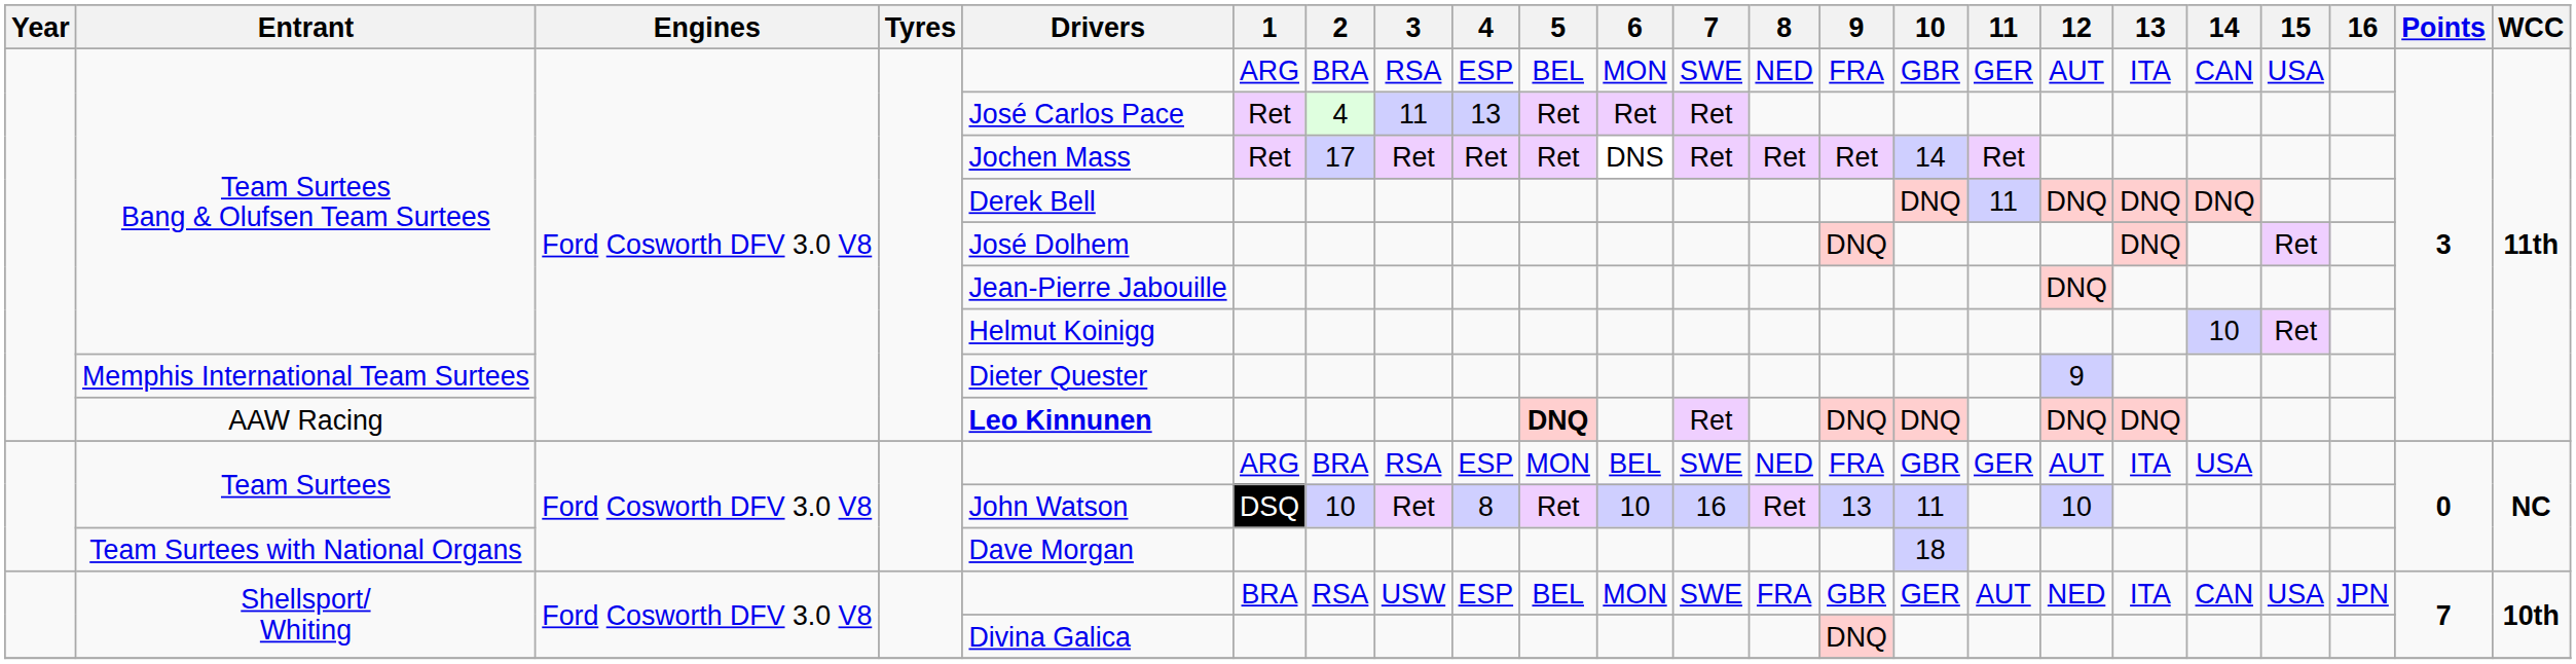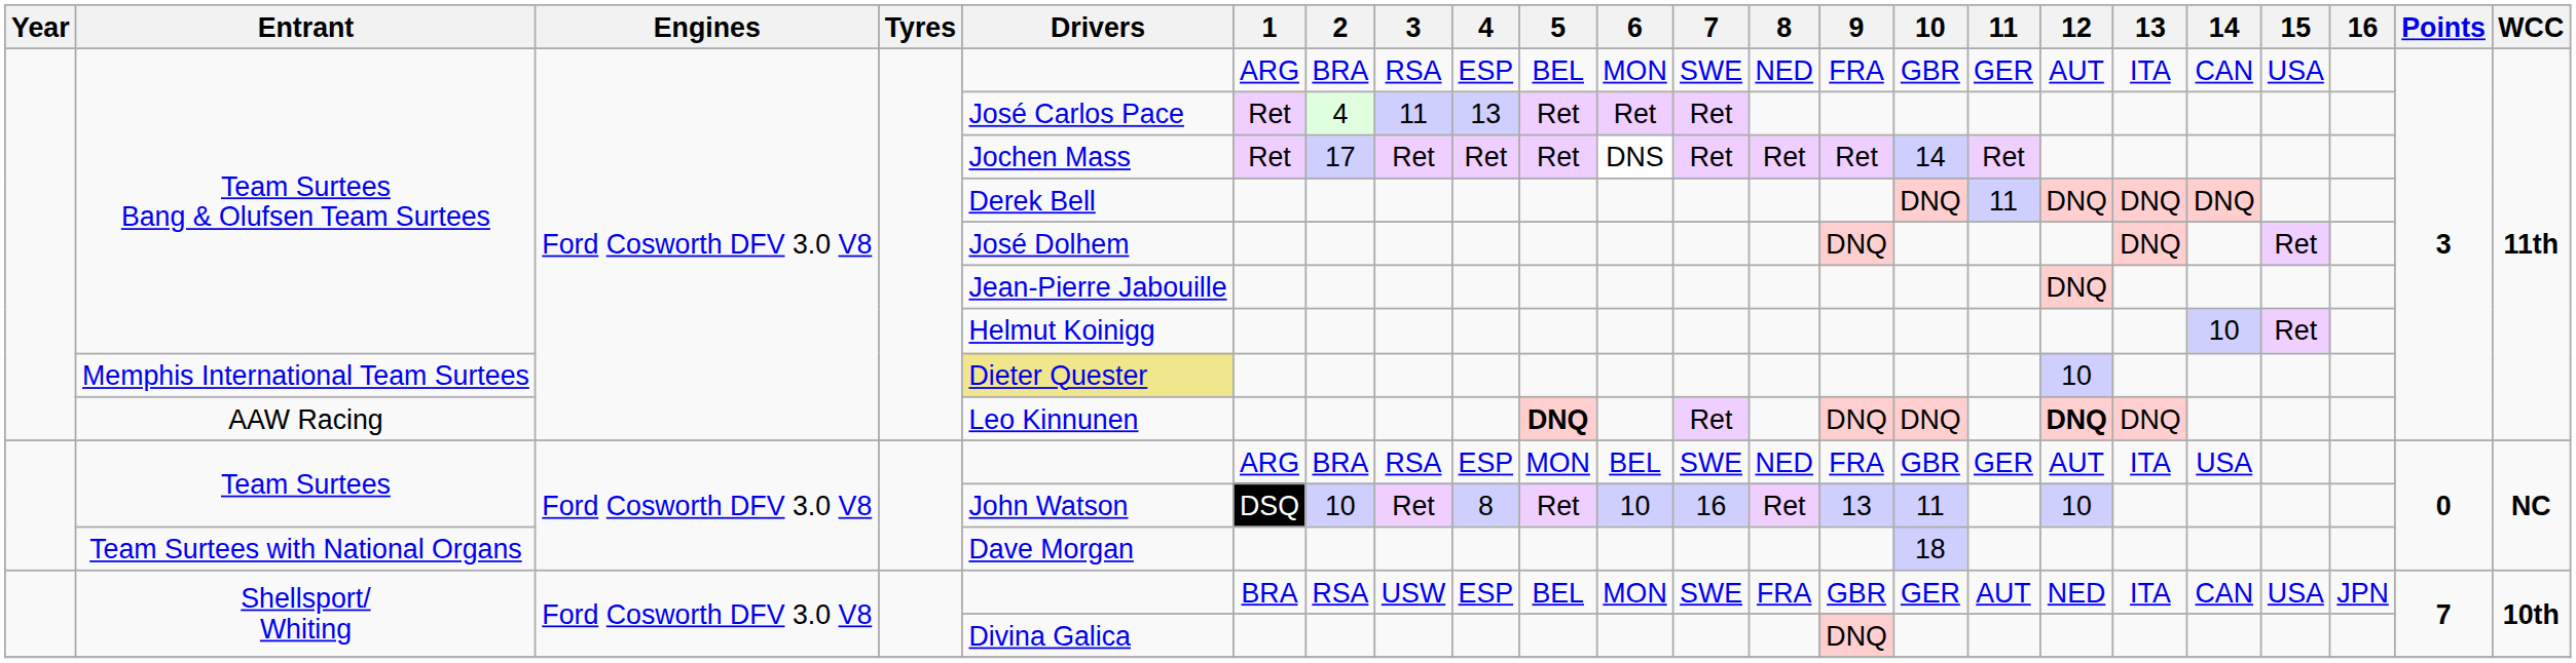 <table class="wikitable" style="text-align:center; font-size:95%">
 <tr>
 <th>Year</th>
 <th>Entrant</th>
 <th>Engines</th>
 <th>Tyres</th>
 <th>Drivers</th>
 <th>1</th>
 <th>2</th>
 <th>3</th>
 <th>4</th>
 <th>5</th>
 <th>6</th>
 <th>7</th>
 <th>8</th>
 <th>9</th>
 <th>10</th>
 <th>11</th>
 <th>12</th>
 <th>13</th>
 <th>14</th>
 <th>15</th>
 <th>16</th>
 <th><a href='#'>Points</a></th>
 <th>WCC</th>
 </tr>
 <tr>
 <td rowspan="9"></td>
 <td rowspan="7"><a href='#'>Team Surtees</a><br><a href='#'>Bang & Olufsen Team Surtees</a></td>
 <td rowspan="9"><a href='#'>Ford</a> <a href='#'>Cosworth DFV</a> 3.0 <a href='#'>V8</a></td>
 <td rowspan="9"></td>
 <td></td>
 <td><a href='#'>ARG</a></td>
 <td><a href='#'>BRA</a></td>
 <td><a href='#'>RSA</a></td>
 <td><a href='#'>ESP</a></td>
 <td><a href='#'>BEL</a></td>
 <td><a href='#'>MON</a></td>
 <td><a href='#'>SWE</a></td>
 <td><a href='#'>NED</a></td>
 <td><a href='#'>FRA</a></td>
 <td><a href='#'>GBR</a></td>
 <td><a href='#'>GER</a></td>
 <td><a href='#'>AUT</a></td>
 <td><a href='#'>ITA</a></td>
 <td><a href='#'>CAN</a></td>
 <td><a href='#'>USA</a></td>
 <td></td>
 <td rowspan="9"><strong>3</strong></td>
 <td rowspan="9"><strong>11th</strong></td>
 </tr>
 <tr>
 <td align="left"><a href='#'>José Carlos Pace</a></td>
 <td style="background:#EFCFFF;">Ret</td>
 <td style="background:#DFFFDF;">4</td>
 <td style="background:#CFCFFF;">11</td>
 <td style="background:#CFCFFF;">13</td>
 <td style="background:#EFCFFF;">Ret</td>
 <td style="background:#EFCFFF;">Ret</td>
 <td style="background:#EFCFFF;">Ret</td>
 <td></td>
 <td></td>
 <td></td>
 <td></td>
 <td></td>
 <td></td>
 <td></td>
 <td></td>
 <td></td>
 </tr>
 <tr>
 <td align="left"><a href='#'>Jochen Mass</a></td>
 <td style="background:#EFCFFF;">Ret</td>
 <td style="background:#CFCFFF;">17</td>
 <td style="background:#EFCFFF;">Ret</td>
 <td style="background:#EFCFFF;">Ret</td>
 <td style="background:#EFCFFF;">Ret</td>
 <td style="background:#ffffff;">DNS</td>
 <td style="background:#EFCFFF;">Ret</td>
 <td style="background:#EFCFFF;">Ret</td>
 <td style="background:#EFCFFF;">Ret</td>
 <td style="background:#CFCFFF;">14</td>
 <td style="background:#EFCFFF;">Ret</td>
 <td></td>
 <td></td>
 <td></td>
 <td></td>
 <td></td>
 </tr>
 <tr>
 <td align="left"><a href='#'>Derek Bell</a></td>
 <td></td>
 <td></td>
 <td></td>
 <td></td>
 <td></td>
 <td></td>
 <td></td>
 <td></td>
 <td></td>
 <td style="background:#FFCFCF;">DNQ</td>
 <td style="background:#CFCFFF;">11</td>
 <td style="background:#FFCFCF;">DNQ</td>
 <td style="background:#FFCFCF;">DNQ</td>
 <td style="background:#FFCFCF;">DNQ</td>
 <td></td>
 <td></td>
 </tr>
 <tr>
 <td align="left"><a href='#'>José Dolhem</a></td>
 <td></td>
 <td></td>
 <td></td>
 <td></td>
 <td></td>
 <td></td>
 <td></td>
 <td></td>
 <td style="background:#FFCFCF;">DNQ</td>
 <td></td>
 <td></td>
 <td></td>
 <td style="background:#FFCFCF;">DNQ</td>
 <td></td>
 <td style="background:#EFCFFF;">Ret</td>
 <td></td>
 </tr>
 <tr>
 <td align="left"><a href='#'>Jean-Pierre Jabouille</a></td>
 <td></td>
 <td></td>
 <td></td>
 <td></td>
 <td></td>
 <td></td>
 <td></td>
 <td></td>
 <td></td>
 <td></td>
 <td></td>
 <td style="background:#FFCFCF;">DNQ</td>
 <td></td>
 <td></td>
 <td></td>
 <td></td>
 </tr>
 <tr>
 <td align="left"><a href='#'>Helmut Koinigg</a></td>
 <td></td>
 <td></td>
 <td></td>
 <td></td>
 <td></td>
 <td></td>
 <td></td>
 <td></td>
 <td></td>
 <td></td>
 <td></td>
 <td></td>
 <td></td>
 <td style="background:#CFCFFF;">10</td>
 <td style="background:#EFCFFF;">Ret</td>
 <td></td>
 </tr>
 <tr>
 <td><a href='#'>Memphis International Team Surtees</a></td>
-<td align="left"><a href='#'>Dieter Quester</a></td>
+<td align="left" style="background: khaki;"><a href='#'>Dieter Quester</a></td>
 <td></td>
 <td></td>
 <td></td>
 <td></td>
 <td></td>
 <td></td>
 <td></td>
 <td></td>
 <td></td>
 <td></td>
 <td></td>
-<td style="background:#CFCFFF;">9</td>
+<td style="background:#CFCFFF;">10</td>
 <td></td>
 <td></td>
 <td></td>
 <td></td>
 </tr>
 <tr>
 <td>AAW Racing</td>
-<td align="left"><strong><a href='#'>Leo Kinnunen</a></strong></td>
+<td align="left"><a href='#'>Leo Kinnunen</a></td>
 <td></td>
 <td></td>
 <td></td>
 <td></td>
 <td style="background:#FFCFCF;"><strong>DNQ</strong></td>
 <td></td>
 <td style="background:#EFCFFF;">Ret</td>
 <td></td>
 <td style="background:#FFCFCF;">DNQ</td>
 <td style="background:#FFCFCF;">DNQ</td>
 <td></td>
-<td style="background:#FFCFCF;">DNQ</td>
+<td style="background:#FFCFCF;"><strong>DNQ</strong></td>
 <td style="background:#FFCFCF;">DNQ</td>
 <td></td>
 <td></td>
 <td></td>
 </tr>
 <tr>
 <td rowspan="3"></td>
 <td rowspan="2"><a href='#'>Team Surtees</a></td>
 <td rowspan="3"><a href='#'>Ford</a> <a href='#'>Cosworth DFV</a> 3.0 <a href='#'>V8</a></td>
 <td rowspan="3"></td>
 <td></td>
 <td><a href='#'>ARG</a></td>
 <td><a href='#'>BRA</a></td>
 <td><a href='#'>RSA</a></td>
 <td><a href='#'>ESP</a></td>
 <td><a href='#'>MON</a></td>
 <td><a href='#'>BEL</a></td>
 <td><a href='#'>SWE</a></td>
 <td><a href='#'>NED</a></td>
 <td><a href='#'>FRA</a></td>
 <td><a href='#'>GBR</a></td>
 <td><a href='#'>GER</a></td>
 <td><a href='#'>AUT</a></td>
 <td><a href='#'>ITA</a></td>
 <td><a href='#'>USA</a></td>
 <td></td>
 <td></td>
 <td rowspan="3"><strong>0</strong></td>
 <td rowspan="3"><strong>NC</strong></td>
 </tr>
 <tr>
 <td align="left"><a href='#'>John Watson</a></td>
 <td style="background:#000000; color:white">DSQ</td>
 <td style="background:#CFCFFF;">10</td>
 <td style="background:#EFCFFF;">Ret</td>
 <td style="background:#CFCFFF;">8</td>
 <td style="background:#EFCFFF;">Ret</td>
 <td style="background:#CFCFFF;">10</td>
 <td style="background:#CFCFFF;">16</td>
 <td style="background:#EFCFFF;">Ret</td>
 <td style="background:#CFCFFF;">13</td>
 <td style="background:#CFCFFF;">11</td>
 <td></td>
 <td style="background:#CFCFFF;">10</td>
 <td></td>
 <td></td>
 <td></td>
 <td></td>
 </tr>
 <tr>
 <td><a href='#'>Team Surtees with National Organs</a></td>
 <td align="left"><a href='#'>Dave Morgan</a></td>
 <td></td>
 <td></td>
 <td></td>
 <td></td>
 <td></td>
 <td></td>
 <td></td>
 <td></td>
 <td></td>
 <td style="background:#CFCFFF;">18</td>
 <td></td>
 <td></td>
 <td></td>
 <td></td>
 <td></td>
 <td></td>
 </tr>
 <tr>
 <td rowspan="2"></td>
 <td rowspan="2"><a href='#'>Shellsport/<br>Whiting</a></td>
 <td rowspan="2"><a href='#'>Ford</a> <a href='#'>Cosworth DFV</a> 3.0 <a href='#'>V8</a></td>
 <td rowspan="2"></td>
 <td></td>
 <td><a href='#'>BRA</a></td>
 <td><a href='#'>RSA</a></td>
 <td><a href='#'>USW</a></td>
 <td><a href='#'>ESP</a></td>
 <td><a href='#'>BEL</a></td>
 <td><a href='#'>MON</a></td>
 <td><a href='#'>SWE</a></td>
 <td><a href='#'>FRA</a></td>
 <td><a href='#'>GBR</a></td>
 <td><a href='#'>GER</a></td>
 <td><a href='#'>AUT</a></td>
 <td><a href='#'>NED</a></td>
 <td><a href='#'>ITA</a></td>
 <td><a href='#'>CAN</a></td>
 <td><a href='#'>USA</a></td>
 <td><a href='#'>JPN</a></td>
 <td rowspan="2"><strong>7</strong></td>
 <td rowspan="2"><strong>10th</strong></td>
 </tr>
 <tr>
 <td align="left"><a href='#'>Divina Galica</a></td>
 <td></td>
 <td></td>
 <td></td>
 <td></td>
 <td></td>
 <td></td>
 <td></td>
 <td></td>
 <td style="background:#FFCFCF;">DNQ</td>
 <td></td>
 <td></td>
 <td></td>
 <td></td>
 <td></td>
 <td></td>
 <td></td>
 </tr>
 <tr>
 </tr>
 </table>
